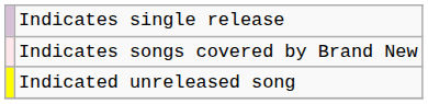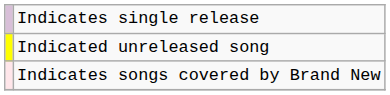 <table class="wikitable" style="font-size:90%;">
 <tr>
 <td style="background-color:#D8BFD8"></td>
 <td>Indicates single release</td>
 </tr>
 <tr>
+<td style="background-color:#ffff00"></td>
+<td>Indicated unreleased song</td>
+</tr>
+<tr>
 <td style="background-color:#FFE6EA">  </td>
 <td>Indicates songs covered by Brand New</td>
 </tr>
 <tr>
-<td style="background-color:#ffff00"></td>
-<td>Indicated unreleased song</td>
-</tr>
-<tr>
 </tr>
 </table>
